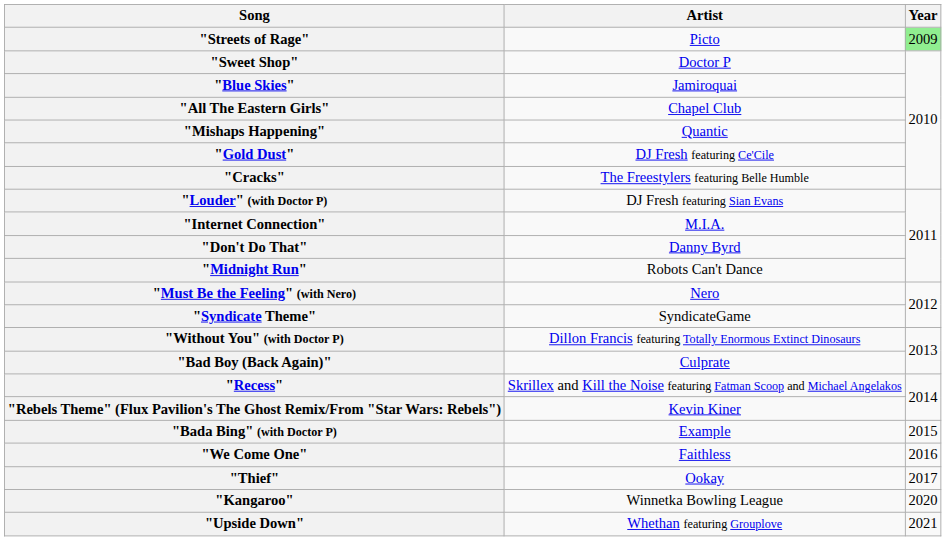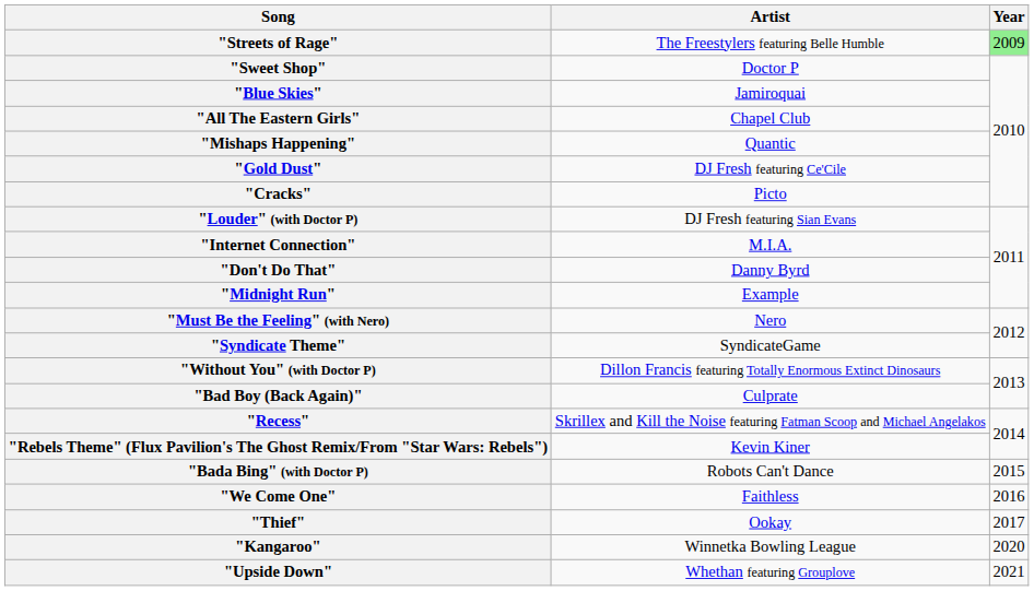 <table class="wikitable plainrowheaders" style="text-align:center;">
 <tr>
 <th>Song</th>
 <th>Artist</th>
 <th>Year</th>
 </tr>
 <tr>
 <th scope="row">"Streets of Rage"</th>
-<td><a href='#'>Picto</a></td>
+<td><a href='#'>The Freestylers</a> <small>featuring Belle Humble</small></td>
 <td style="background: lightgreen;">2009</td>
 </tr>
 <tr>
 <th scope="row">"Sweet Shop"</th>
 <td><a href='#'>Doctor P</a></td>
 <td rowspan="6">2010</td>
 </tr>
 <tr>
 <th scope="row">"<a href='#'>Blue Skies</a>"</th>
 <td><a href='#'>Jamiroquai</a></td>
 </tr>
 <tr>
 <th scope="row">"All The Eastern Girls"</th>
 <td><a href='#'>Chapel Club</a></td>
 </tr>
 <tr>
 <th scope="row">"Mishaps Happening"</th>
 <td><a href='#'>Quantic</a></td>
 </tr>
 <tr>
 <th scope="row">"<a href='#'>Gold Dust</a>"</th>
 <td><a href='#'>DJ Fresh</a> <small>featuring <a href='#'>Ce'Cile</a></small></td>
 </tr>
 <tr>
 <th scope="row">"Cracks"</th>
-<td><a href='#'>The Freestylers</a> <small>featuring Belle Humble</small></td>
+<td><a href='#'>Picto</a></td>
 </tr>
 <tr>
 <th scope="row">"<a href='#'>Louder</a>" <small>(with Doctor P)</small></th>
 <td>DJ Fresh <small>featuring <a href='#'>Sian Evans</a></small></td>
 <td rowspan="4">2011</td>
 </tr>
 <tr>
 <th scope="row">"Internet Connection"</th>
 <td><a href='#'>M.I.A.</a></td>
 </tr>
 <tr>
 <th scope="row">"Don't Do That"</th>
 <td><a href='#'>Danny Byrd</a></td>
 </tr>
 <tr>
 <th scope="row">"<a href='#'>Midnight Run</a>"</th>
-<td>Robots Can't Dance</td>
+<td><a href='#'>Example</a></td>
 </tr>
 <tr>
 <th scope="row">"<a href='#'>Must Be the Feeling</a>" <small>(with Nero)</small></th>
 <td><a href='#'>Nero</a></td>
 <td rowspan="2">2012</td>
 </tr>
 <tr>
 <th scope="row">"<a href='#'>Syndicate</a> Theme"</th>
 <td>SyndicateGame</td>
 </tr>
 <tr>
 <th scope="row">"Without You" <small>(with Doctor P)</small></th>
 <td><a href='#'>Dillon Francis</a> <small>featuring <a href='#'>Totally Enormous Extinct Dinosaurs</a></small></td>
 <td rowspan="2" row span="2">2013</td>
 </tr>
 <tr>
 <th scope="row">"Bad Boy (Back Again)"</th>
 <td><a href='#'>Culprate</a></td>
 </tr>
 <tr>
 <th scope="row">"<a href='#'>Recess</a>"</th>
 <td><a href='#'>Skrillex</a> and <a href='#'>Kill the Noise</a> <small>featuring <a href='#'>Fatman Scoop</a> and <a href='#'>Michael Angelakos</a></small></td>
 <td rowspan="2">2014</td>
 </tr>
 <tr>
 <th scope="row">"Rebels Theme" (Flux Pavilion's The Ghost Remix/From "Star Wars: Rebels")</th>
 <td><a href='#'>Kevin Kiner</a></td>
 </tr>
 <tr>
 <th scope="row">"Bada Bing" <small>(with Doctor P)</small></th>
-<td><a href='#'>Example</a></td>
+<td>Robots Can't Dance</td>
 <td>2015</td>
 </tr>
 <tr>
 <th scope="row">"We Come One"</th>
 <td><a href='#'>Faithless</a></td>
 <td>2016</td>
 </tr>
 <tr>
 <th scope="row">"Thief"</th>
 <td><a href='#'>Ookay</a></td>
 <td>2017</td>
 </tr>
 <tr>
 <th scope="row">"Kangaroo"</th>
 <td>Winnetka Bowling League</td>
 <td>2020</td>
 </tr>
 <tr>
 <th scope="row">"Upside Down"</th>
 <td><a href='#'>Whethan</a> <small>featuring <a href='#'>Grouplove</a></small></td>
 <td>2021</td>
 </tr>
 </table>
